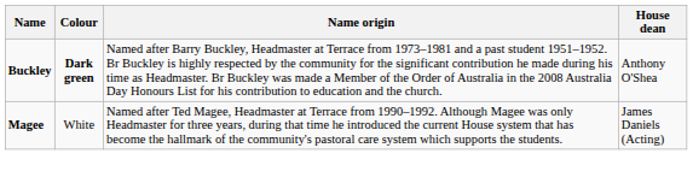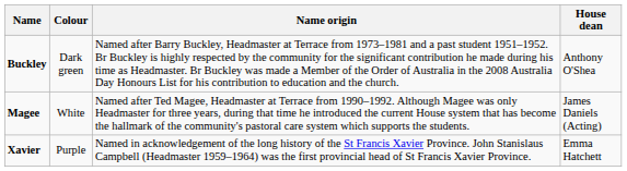 <table class="wikitable">
 <tr>
 <th>Name</th>
 <th>Colour</th>
 <th>Name origin</th>
 <th>House dean</th>
 </tr>
 <tr>
 <td><strong>Buckley</strong></td>
-<td align=center><strong>Dark green<br></strong></td>
+<td align=center>Dark green<br></td>
 <td>Named after Barry Buckley, Headmaster at Terrace from 1973–1981 and a past student 1951–1952. Br Buckley is highly respected by the community for the significant contribution he made during his time as Headmaster. Br Buckley was made a Member of the Order of Australia in the 2008 Australia Day Honours List for his contribution to education and the church.</td>
 <td>Anthony O'Shea</td>
 </tr>
 <tr>
 <td><strong>Magee</strong></td>
 <td align=center>White<br></td>
 <td>Named after Ted Magee, Headmaster at Terrace from 1990–1992. Although Magee was only Headmaster for three years, during that time he introduced the current House system that has become the hallmark of the community's pastoral care system which supports the students.</td>
 <td>James Daniels (Acting)</td>
 </tr>
+<tr>
+<td><strong>Xavier</strong></td>
+<td align=center>Purple<br></td>
+<td>Named in acknowledgement of the long history of the <a href='#'>St Francis Xavier</a> Province. John Stanislaus Campbell (Headmaster 1959–1964) was the first provincial head of St Francis Xavier Province.</td>
+<td>Emma Hatchett</td>
+</tr>
 </table>
